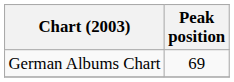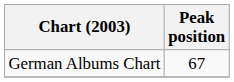 <table class="wikitable sortable" border="1">
 <tr>
 <th scope="col">Chart (2003)</th>
 <th scope="col">Peak<br>position</th>
 </tr>
 <tr>
 <td>German Albums Chart</td>
-<td style="text-align:center;">69</td>
+<td style="text-align:center;">67</td>
 </tr>
 <tr>
 </tr>
 </table>
